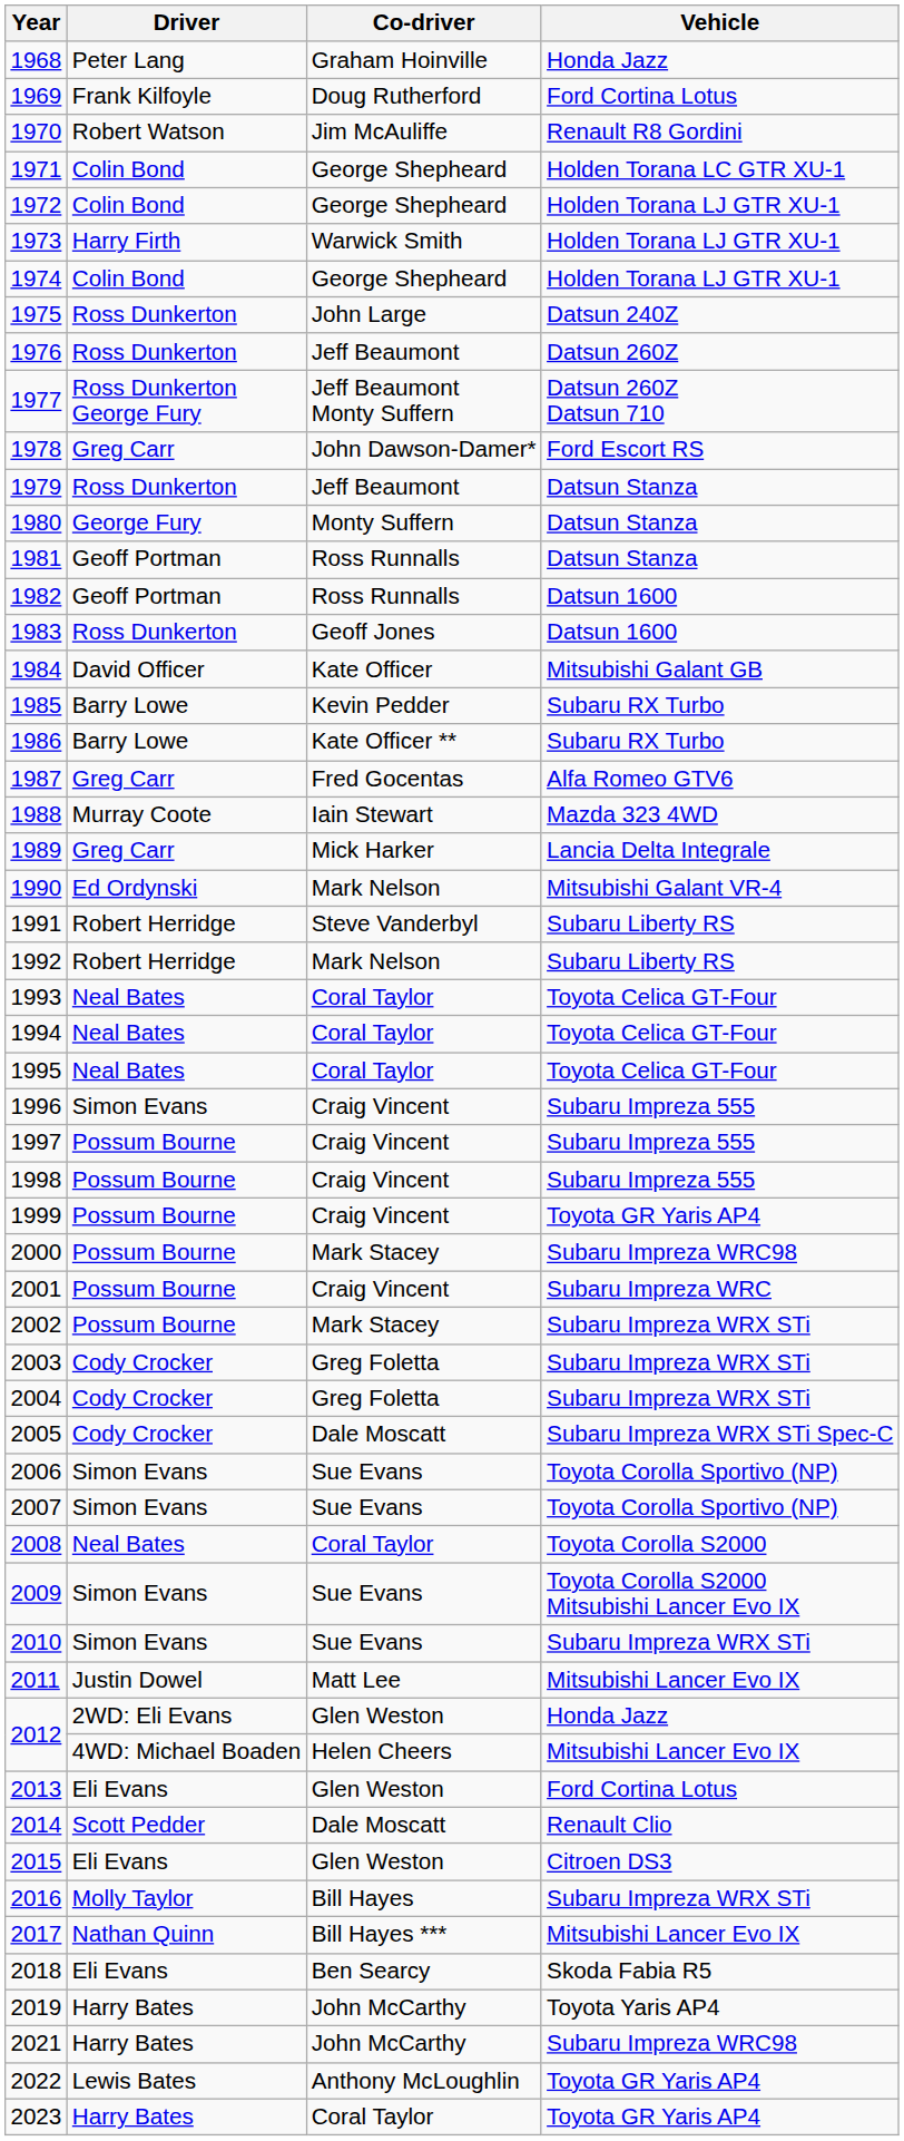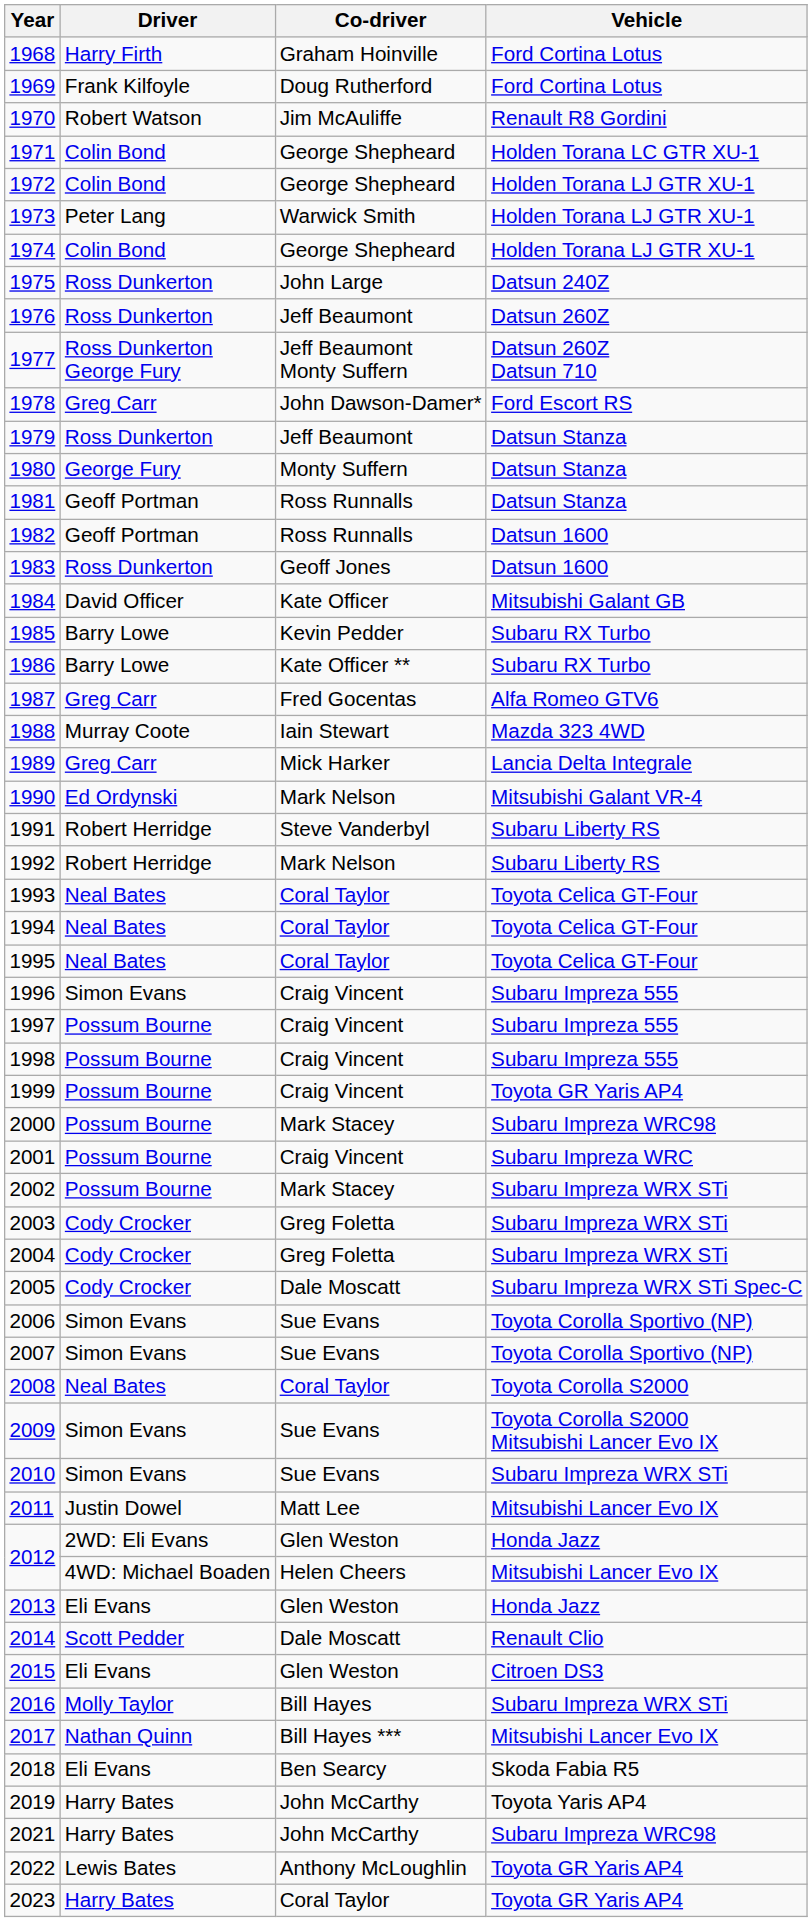 <table class="wikitable">
 <tr>
 <th>Year</th>
 <th>Driver</th>
 <th>Co-driver</th>
 <th>Vehicle</th>
 </tr>
 <tr>
 <td><a href='#'>1968</a></td>
-<td> Peter Lang</td>
+<td> <a href='#'>Harry Firth</a></td>
 <td> Graham Hoinville</td>
-<td><a href='#'>Honda Jazz</a></td>
+<td><a href='#'>Ford Cortina Lotus</a></td>
 </tr>
 <tr>
 <td><a href='#'>1969</a></td>
 <td> Frank Kilfoyle</td>
 <td> Doug Rutherford</td>
 <td><a href='#'>Ford Cortina Lotus</a></td>
 </tr>
 <tr>
 <td><a href='#'>1970</a></td>
 <td> Robert Watson</td>
 <td> Jim McAuliffe</td>
 <td><a href='#'>Renault R8 Gordini</a></td>
 </tr>
 <tr>
 <td><a href='#'>1971</a></td>
 <td> <a href='#'>Colin Bond</a></td>
 <td> George Shepheard</td>
 <td><a href='#'>Holden Torana LC GTR XU-1</a></td>
 </tr>
 <tr>
 <td><a href='#'>1972</a></td>
 <td> <a href='#'>Colin Bond</a></td>
 <td> George Shepheard</td>
 <td><a href='#'>Holden Torana LJ GTR XU-1</a></td>
 </tr>
 <tr>
 <td><a href='#'>1973</a></td>
-<td> <a href='#'>Harry Firth</a></td>
+<td> Peter Lang</td>
 <td> Warwick Smith</td>
 <td><a href='#'>Holden Torana LJ GTR XU-1</a></td>
 </tr>
 <tr>
 <td><a href='#'>1974</a></td>
 <td> <a href='#'>Colin Bond</a></td>
 <td> George Shepheard</td>
 <td><a href='#'>Holden Torana LJ GTR XU-1</a></td>
 </tr>
 <tr>
 <td><a href='#'>1975</a></td>
 <td> <a href='#'>Ross Dunkerton</a></td>
 <td> John Large</td>
 <td><a href='#'>Datsun 240Z</a></td>
 </tr>
 <tr>
 <td><a href='#'>1976</a></td>
 <td> <a href='#'>Ross Dunkerton</a></td>
 <td> Jeff Beaumont</td>
 <td><a href='#'>Datsun 260Z</a></td>
 </tr>
 <tr>
 <td><a href='#'>1977</a></td>
 <td> <a href='#'>Ross Dunkerton</a> <br>  <a href='#'>George Fury</a></td>
 <td> Jeff Beaumont <br> Monty Suffern</td>
 <td><a href='#'>Datsun 260Z</a> <br> <a href='#'>Datsun 710</a></td>
 </tr>
 <tr>
 <td><a href='#'>1978</a></td>
 <td> <a href='#'>Greg Carr</a></td>
 <td> John Dawson-Damer*</td>
 <td><a href='#'>Ford Escort RS</a></td>
 </tr>
 <tr>
 <td><a href='#'>1979</a></td>
 <td> <a href='#'>Ross Dunkerton</a></td>
 <td> Jeff Beaumont</td>
 <td><a href='#'>Datsun Stanza</a></td>
 </tr>
 <tr>
 <td><a href='#'>1980</a></td>
 <td> <a href='#'>George Fury</a></td>
 <td> Monty Suffern</td>
 <td><a href='#'>Datsun Stanza</a></td>
 </tr>
 <tr>
 <td><a href='#'>1981</a></td>
 <td> Geoff Portman</td>
 <td> Ross Runnalls</td>
 <td><a href='#'>Datsun Stanza</a></td>
 </tr>
 <tr>
 <td><a href='#'>1982</a></td>
 <td> Geoff Portman</td>
 <td> Ross Runnalls</td>
 <td><a href='#'>Datsun 1600</a></td>
 </tr>
 <tr>
 <td><a href='#'>1983</a></td>
 <td> <a href='#'>Ross Dunkerton</a></td>
 <td> Geoff Jones</td>
 <td><a href='#'>Datsun 1600</a></td>
 </tr>
 <tr>
 <td><a href='#'>1984</a></td>
 <td> David Officer</td>
 <td> Kate Officer</td>
 <td><a href='#'>Mitsubishi Galant GB</a></td>
 </tr>
 <tr>
 <td><a href='#'>1985</a></td>
 <td> Barry Lowe</td>
 <td> Kevin Pedder</td>
 <td><a href='#'>Subaru RX Turbo</a></td>
 </tr>
 <tr>
 <td><a href='#'>1986</a></td>
 <td> Barry Lowe</td>
 <td> Kate Officer **</td>
 <td><a href='#'>Subaru RX Turbo</a></td>
 </tr>
 <tr>
 <td><a href='#'>1987</a></td>
 <td> <a href='#'>Greg Carr</a></td>
 <td> Fred Gocentas</td>
 <td><a href='#'>Alfa Romeo GTV6</a></td>
 </tr>
 <tr>
 <td><a href='#'>1988</a></td>
 <td> Murray Coote</td>
 <td> Iain Stewart</td>
 <td><a href='#'>Mazda 323 4WD</a></td>
 </tr>
 <tr>
 <td><a href='#'>1989</a></td>
 <td> <a href='#'>Greg Carr</a></td>
 <td> Mick Harker</td>
 <td><a href='#'>Lancia Delta Integrale</a></td>
 </tr>
 <tr>
 <td><a href='#'>1990</a></td>
 <td> <a href='#'>Ed Ordynski</a></td>
 <td> Mark Nelson</td>
 <td><a href='#'>Mitsubishi Galant VR-4</a></td>
 </tr>
 <tr>
 <td>1991</td>
 <td> Robert Herridge</td>
 <td> Steve Vanderbyl</td>
 <td><a href='#'>Subaru Liberty RS</a></td>
 </tr>
 <tr>
 <td>1992</td>
 <td> Robert Herridge</td>
 <td> Mark Nelson</td>
 <td><a href='#'>Subaru Liberty RS</a></td>
 </tr>
 <tr>
 <td>1993</td>
 <td> <a href='#'>Neal Bates</a></td>
 <td> <a href='#'>Coral Taylor</a></td>
 <td><a href='#'>Toyota Celica GT-Four</a></td>
 </tr>
 <tr>
 <td>1994</td>
 <td> <a href='#'>Neal Bates</a></td>
 <td> <a href='#'>Coral Taylor</a></td>
 <td><a href='#'>Toyota Celica GT-Four</a></td>
 </tr>
 <tr>
 <td>1995</td>
 <td> <a href='#'>Neal Bates</a></td>
 <td> <a href='#'>Coral Taylor</a></td>
 <td><a href='#'>Toyota Celica GT-Four</a></td>
 </tr>
 <tr>
 <td>1996</td>
 <td> Simon Evans</td>
 <td> Craig Vincent</td>
 <td><a href='#'>Subaru Impreza 555</a></td>
 </tr>
 <tr>
 <td>1997</td>
 <td> <a href='#'>Possum Bourne</a></td>
 <td> Craig Vincent</td>
 <td><a href='#'>Subaru Impreza 555</a></td>
 </tr>
 <tr>
 <td>1998</td>
 <td> <a href='#'>Possum Bourne</a></td>
 <td> Craig Vincent</td>
 <td><a href='#'>Subaru Impreza 555</a></td>
 </tr>
 <tr>
 <td>1999</td>
 <td> <a href='#'>Possum Bourne</a></td>
 <td> Craig Vincent</td>
 <td><a href='#'>Toyota GR Yaris AP4</a></td>
 </tr>
 <tr>
 <td>2000</td>
 <td> <a href='#'>Possum Bourne</a></td>
 <td> Mark Stacey</td>
 <td><a href='#'>Subaru Impreza WRC98</a></td>
 </tr>
 <tr>
 <td>2001</td>
 <td> <a href='#'>Possum Bourne</a></td>
 <td> Craig Vincent</td>
 <td><a href='#'>Subaru Impreza WRC</a></td>
 </tr>
 <tr>
 <td>2002</td>
 <td> <a href='#'>Possum Bourne</a></td>
 <td> Mark Stacey</td>
 <td><a href='#'>Subaru Impreza WRX STi</a></td>
 </tr>
 <tr>
 <td>2003</td>
 <td> <a href='#'>Cody Crocker</a></td>
 <td> Greg Foletta</td>
 <td><a href='#'>Subaru Impreza WRX STi</a></td>
 </tr>
 <tr>
 <td>2004</td>
 <td> <a href='#'>Cody Crocker</a></td>
 <td> Greg Foletta</td>
 <td><a href='#'>Subaru Impreza WRX STi</a></td>
 </tr>
 <tr>
 <td>2005</td>
 <td> <a href='#'>Cody Crocker</a></td>
 <td> Dale Moscatt</td>
 <td><a href='#'>Subaru Impreza WRX STi Spec-C</a></td>
 </tr>
 <tr>
 <td>2006</td>
 <td> Simon Evans</td>
 <td> Sue Evans</td>
 <td><a href='#'>Toyota Corolla Sportivo (NP)</a></td>
 </tr>
 <tr>
 <td>2007</td>
 <td> Simon Evans</td>
 <td> Sue Evans</td>
 <td><a href='#'>Toyota Corolla Sportivo (NP)</a></td>
 </tr>
 <tr>
 <td><a href='#'>2008</a></td>
 <td> <a href='#'>Neal Bates</a></td>
 <td> <a href='#'>Coral Taylor</a></td>
 <td><a href='#'>Toyota Corolla S2000</a></td>
 </tr>
 <tr>
 <td><a href='#'>2009</a></td>
 <td> Simon Evans</td>
 <td> Sue Evans</td>
 <td><a href='#'>Toyota Corolla S2000</a><br> <a href='#'>Mitsubishi Lancer Evo IX</a></td>
 </tr>
 <tr>
 <td><a href='#'>2010</a></td>
 <td> Simon Evans</td>
 <td> Sue Evans</td>
 <td><a href='#'>Subaru Impreza WRX STi</a></td>
 </tr>
 <tr>
 <td><a href='#'>2011</a></td>
 <td> Justin Dowel</td>
 <td> Matt Lee</td>
 <td><a href='#'>Mitsubishi Lancer Evo IX</a></td>
 </tr>
 <tr>
 <td rowspan=2><a href='#'>2012</a></td>
 <td>2WD: Eli Evans</td>
 <td> Glen Weston</td>
 <td><a href='#'>Honda Jazz</a></td>
 </tr>
 <tr>
 <td>4WD: Michael Boaden</td>
 <td> Helen Cheers</td>
 <td><a href='#'>Mitsubishi Lancer Evo IX</a></td>
 </tr>
 <tr>
 <td><a href='#'>2013</a></td>
 <td> Eli Evans</td>
 <td> Glen Weston</td>
-<td><a href='#'>Ford Cortina Lotus</a></td>
+<td><a href='#'>Honda Jazz</a></td>
 </tr>
 <tr>
 <td><a href='#'>2014</a></td>
 <td> <a href='#'>Scott Pedder</a></td>
 <td> Dale Moscatt</td>
 <td><a href='#'>Renault Clio</a></td>
 </tr>
 <tr>
 <td><a href='#'>2015</a></td>
 <td> Eli Evans</td>
 <td> Glen Weston</td>
 <td><a href='#'>Citroen DS3</a></td>
 </tr>
 <tr>
 <td><a href='#'>2016</a></td>
 <td> <a href='#'>Molly Taylor</a></td>
 <td> Bill Hayes</td>
 <td><a href='#'>Subaru Impreza WRX STi</a></td>
 </tr>
 <tr>
 <td><a href='#'>2017</a></td>
 <td> <a href='#'>Nathan Quinn</a></td>
 <td> Bill Hayes ***</td>
 <td><a href='#'>Mitsubishi Lancer Evo IX</a></td>
 </tr>
 <tr>
 <td>2018</td>
 <td> Eli Evans</td>
 <td> Ben Searcy</td>
 <td>Skoda Fabia R5</td>
 </tr>
 <tr>
 <td>2019</td>
 <td> Harry Bates</td>
 <td> John McCarthy</td>
 <td>Toyota Yaris AP4</td>
 </tr>
 <tr>
 <td>2021</td>
 <td> Harry Bates</td>
 <td> John McCarthy</td>
 <td><a href='#'>Subaru Impreza WRC98</a></td>
 </tr>
 <tr>
 <td>2022</td>
 <td> Lewis Bates</td>
 <td> Anthony McLoughlin</td>
 <td><a href='#'>Toyota GR Yaris AP4</a></td>
 </tr>
 <tr>
 <td>2023</td>
 <td> <a href='#'>Harry Bates</a></td>
 <td> Coral Taylor</td>
 <td><a href='#'>Toyota GR Yaris AP4</a></td>
 </tr>
 </table>
